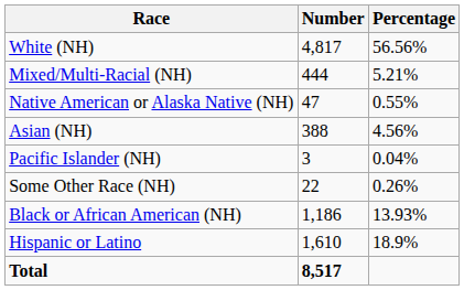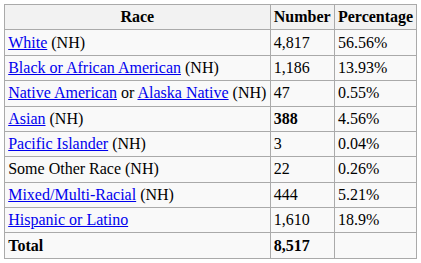 <table class="wikitable">
 <tr>
 <th>Race</th>
 <th>Number</th>
 <th>Percentage</th>
 </tr>
 <tr>
 <td><a href='#'>White</a> (NH)</td>
 <td>4,817</td>
 <td>56.56%</td>
 </tr>
 <tr>
-<td><a href='#'>Mixed/Multi-Racial</a> (NH)</td>
-<td>444</td>
-<td>5.21%</td>
+<td><a href='#'>Black or African American</a> (NH)</td>
+<td>1,186</td>
+<td>13.93%</td>
 </tr>
 <tr>
 <td><a href='#'>Native American</a> or <a href='#'>Alaska Native</a> (NH)</td>
 <td>47</td>
 <td>0.55%</td>
 </tr>
 <tr>
 <td><a href='#'>Asian</a> (NH)</td>
-<td>388</td>
+<td><strong>388</strong></td>
 <td>4.56%</td>
 </tr>
 <tr>
 <td><a href='#'>Pacific Islander</a> (NH)</td>
 <td>3</td>
 <td>0.04%</td>
 </tr>
 <tr>
 <td>Some Other Race (NH)</td>
 <td>22</td>
 <td>0.26%</td>
 </tr>
 <tr>
-<td><a href='#'>Black or African American</a> (NH)</td>
-<td>1,186</td>
-<td>13.93%</td>
+<td><a href='#'>Mixed/Multi-Racial</a> (NH)</td>
+<td>444</td>
+<td>5.21%</td>
 </tr>
 <tr>
 <td><a href='#'>Hispanic or Latino</a></td>
 <td>1,610</td>
 <td>18.9%</td>
 </tr>
 <tr>
 <td><strong>Total</strong></td>
 <td><strong>8,517</strong></td>
 <td></td>
 </tr>
 </table>
